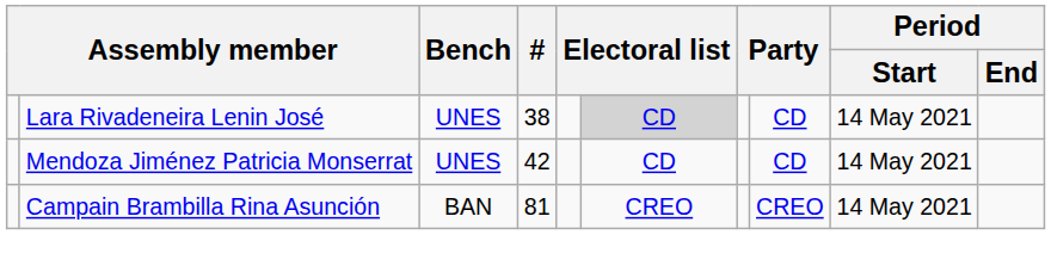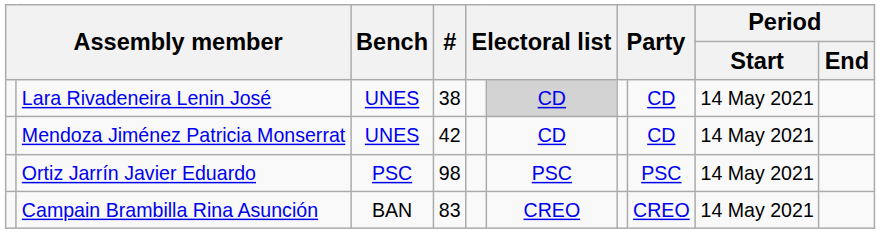 <table class="wikitable sortable" style="text-align:center; margin:auto;">
 <tr>
 <th colspan="2" rowspan="2">Assembly member</th>
 <th rowspan="2">Bench</th>
 <th rowspan="2">#</th>
 <th colspan="2" rowspan="2">Electoral list</th>
 <th colspan="2" rowspan="2">Party</th>
 <th colspan="2">Period</th>
 </tr>
 <tr>
 <th>Start</th>
 <th>End</th>
 </tr>
 <tr>
 <td></td>
 <td align="left"><small><a href='#'>Lara Rivadeneira Lenin José</a></small></td>
 <td><small><a href='#'>UNES</a></small></td>
 <td><small>38</small></td>
 <td></td>
 <td style="background: lightgrey;"><small><a href='#'>CD</a></small></td>
 <td></td>
 <td><small><a href='#'>CD</a></small></td>
 <td><small>14 May 2021</small></td>
 <td></td>
 </tr>
 <tr>
 <td></td>
 <td align="left"><small><a href='#'>Mendoza Jiménez Patricia Monserrat</a></small></td>
 <td><small><a href='#'>UNES</a></small></td>
 <td><small>42</small></td>
 <td></td>
 <td><small><a href='#'>CD</a></small></td>
 <td></td>
 <td><small><a href='#'>CD</a></small></td>
 <td><small>14 May 2021</small></td>
 <td></td>
 </tr>
 <tr>
 <td></td>
+<td align="left"><small><a href='#'>Ortiz Jarrín Javier Eduardo</a></small></td>
+<td><small><a href='#'>PSC</a></small></td>
+<td><small>98</small></td>
+<td></td>
+<td><small><a href='#'>PSC</a></small></td>
+<td></td>
+<td><small><a href='#'>PSC</a></small></td>
+<td><small>14 May 2021</small></td>
+<td></td>
+</tr>
+<tr>
+<td></td>
 <td align="left"><small><a href='#'>Campain Brambilla Rina Asunción</a></small></td>
 <td><small>BAN</small></td>
-<td><small>81</small></td>
+<td><small>83</small></td>
 <td></td>
 <td><small><a href='#'>CREO</a></small></td>
 <td></td>
 <td><small><a href='#'>CREO</a></small></td>
 <td><small>14 May 2021</small></td>
 <td></td>
 </tr>
 </table>
